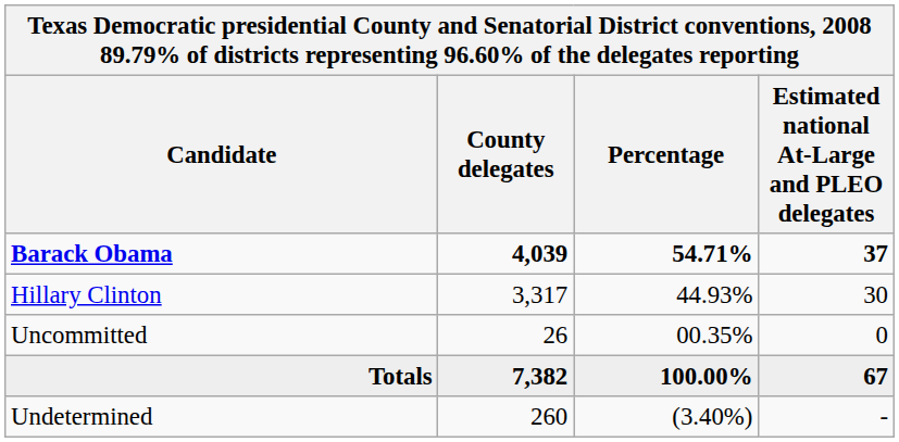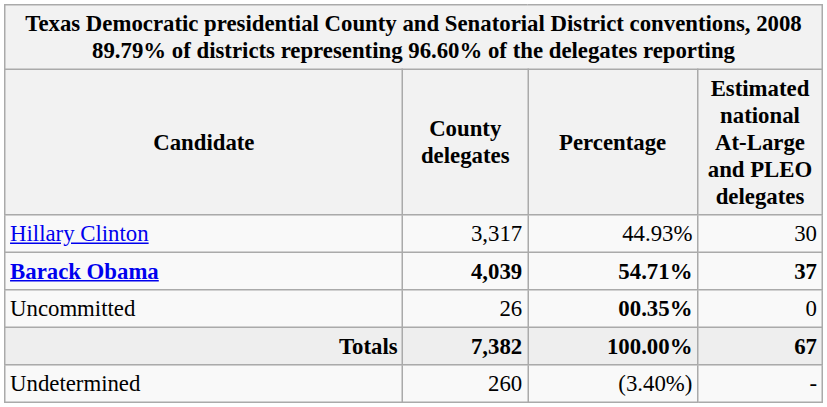 <table class="wikitable" style="font-size:95%; text-align:right;">
 <tr>
 <th colspan="4">Texas Democratic presidential County and Senatorial District conventions, 2008<br>89.79% of districts representing 96.60% of the delegates reporting</th>
 </tr>
 <tr>
 <th style="width: 17em">Candidate</th>
 <th style="width: 5em">County delegates</th>
 <th style="width: 7em">Percentage</th>
 <th style="width: 5em">Estimated national At-Large and PLEO delegates</th>
 </tr>
 <tr>
+<td align="left"><a href='#'>Hillary Clinton</a></td>
+<td>3,317</td>
+<td>44.93%</td>
+<td>30</td>
+</tr>
+<tr>
 <td align="left"><strong><a href='#'>Barack Obama</a></strong></td>
 <td><strong>4,039</strong></td>
 <td><strong>54.71%</strong></td>
 <td><strong>37</strong></td>
 </tr>
 <tr>
-<td align="left"><a href='#'>Hillary Clinton</a></td>
-<td>3,317</td>
-<td>44.93%</td>
-<td>30</td>
-</tr>
-<tr>
 <td align="left">Uncommitted</td>
 <td>26</td>
-<td>00.35%</td>
+<td><strong>00.35%</strong></td>
 <td>0</td>
 </tr>
 <tr bgcolor="#EEEEEE" style="margin-right:0.5em">
 <td><strong>Totals</strong></td>
 <td><strong>7,382</strong></td>
 <td><strong>100.00%</strong></td>
 <td><strong>67</strong></td>
 </tr>
 <tr>
 <td align="left">Undetermined</td>
 <td>260</td>
 <td>(3.40%)</td>
 <td>-</td>
 </tr>
 </table>
